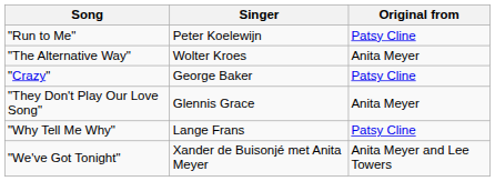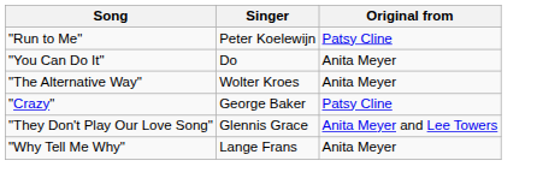 <table class="wikitable">
 <tr>
 <th>Song</th>
 <th>Singer</th>
 <th>Original from</th>
 </tr>
 <tr>
 <td>"Run to Me"</td>
 <td>Peter Koelewijn</td>
 <td><a href='#'>Patsy Cline</a></td>
+</tr>
+<tr>
+<td>"You Can Do It"</td>
+<td>Do</td>
+<td>Anita Meyer</td>
 </tr>
 <tr>
 <td>"The Alternative Way"</td>
 <td>Wolter Kroes</td>
 <td>Anita Meyer</td>
 </tr>
 <tr>
 <td>"<a href='#'>Crazy</a>"</td>
 <td>George Baker</td>
 <td><a href='#'>Patsy Cline</a></td>
 </tr>
 <tr>
 <td>"They Don't Play Our Love Song"</td>
 <td>Glennis Grace</td>
-<td>Anita Meyer</td>
+<td><a href='#'>Anita Meyer</a> and <a href='#'>Lee Towers</a></td>
 </tr>
 <tr>
 <td>"Why Tell Me Why"</td>
 <td>Lange Frans</td>
-<td><a href='#'>Patsy Cline</a></td>
-</tr>
-<tr>
-<td>"We've Got Tonight"</td>
-<td>Xander de Buisonjé met Anita Meyer</td>
-<td>Anita Meyer and Lee Towers</td>
+<td>Anita Meyer</td>
 </tr>
 </table>
